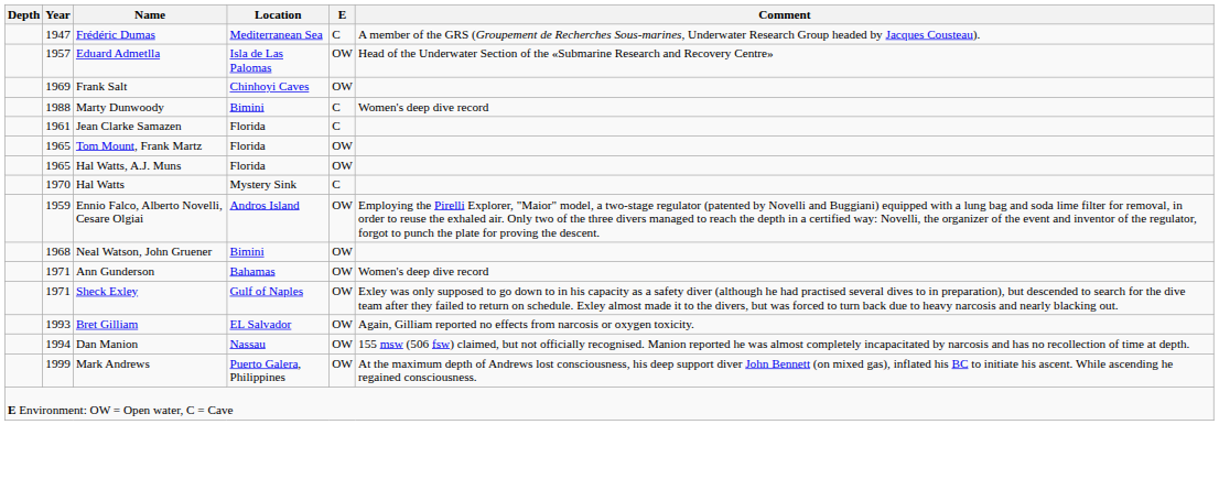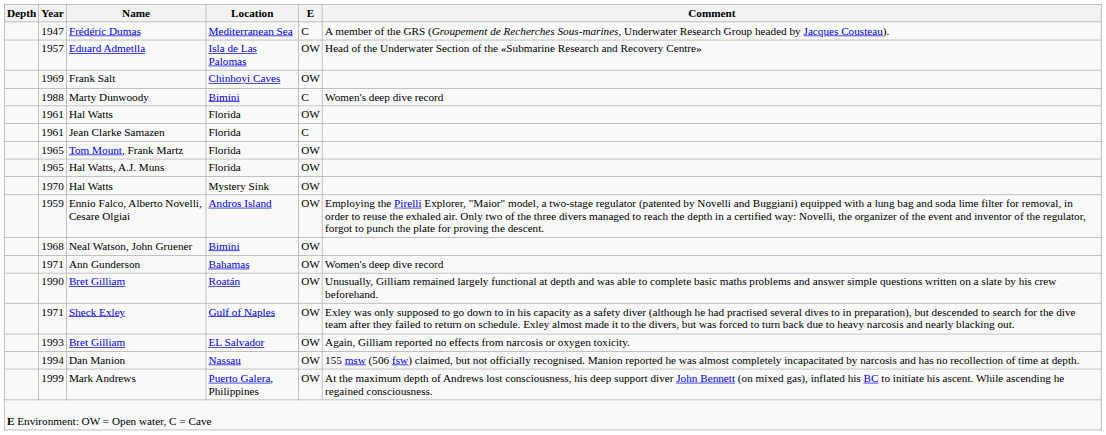 <table class="wikitable sortable">
 <tr>
 <th>Depth</th>
 <th>Year</th>
 <th style=width:12em;>Name</th>
 <th>Location</th>
 <th>E</th>
 <th>Comment</th>
 </tr>
 <tr style="vertical-align: top;">
 <td></td>
 <td>1947</td>
 <td><a href='#'>Frédéric Dumas</a></td>
 <td><a href='#'>Mediterranean Sea</a></td>
 <td>C</td>
 <td style="vertical-align: top">A member of the GRS (<em>Groupement de Recherches Sous-marines</em>, Underwater Research Group headed by <a href='#'>Jacques Cousteau</a>).</td>
 </tr>
 <tr style="vertical-align: top;">
 <td></td>
 <td>1957</td>
 <td><a href='#'>Eduard Admetlla</a></td>
 <td><a href='#'>Isla de Las Palomas</a></td>
 <td>OW</td>
 <td style="vertical-align: top">Head of the Underwater Section of the «Submarine Research and Recovery Centre»</td>
 </tr>
 <tr style="vertical-align: top;">
 <td></td>
 <td>1969</td>
 <td>Frank Salt</td>
 <td><a href='#'>Chinhoyi Caves</a></td>
 <td>OW</td>
 <td></td>
 </tr>
 <tr>
 <td></td>
 <td>1988</td>
 <td>Marty Dunwoody</td>
 <td><a href='#'>Bimini</a></td>
 <td>C</td>
 <td style="vertical-align: top">Women's deep dive record</td>
 </tr>
 <tr style="vertical-align: top;">
 <td></td>
 <td>1961</td>
+<td>Hal Watts</td>
+<td>Florida</td>
+<td>OW</td>
+<td></td>
+</tr>
+<tr style="vertical-align: top;">
+<td></td>
+<td>1961</td>
 <td>Jean Clarke Samazen</td>
 <td>Florida</td>
 <td>C</td>
 <td></td>
 </tr>
 <tr style="vertical-align: top;">
 <td></td>
 <td>1965</td>
 <td><a href='#'>Tom Mount</a>, Frank Martz</td>
 <td>Florida</td>
 <td>OW</td>
 <td></td>
 </tr>
 <tr style="vertical-align: top;">
 <td></td>
 <td>1965</td>
 <td>Hal Watts, A.J. Muns</td>
 <td>Florida</td>
 <td>OW</td>
 <td></td>
 </tr>
 <tr>
 <td></td>
 <td>1970</td>
 <td>Hal Watts</td>
 <td>Mystery Sink</td>
-<td>C</td>
+<td>OW</td>
 <td></td>
 </tr>
 <tr style="vertical-align: top;">
 <td></td>
 <td>1959</td>
 <td>Ennio Falco, Alberto Novelli, Cesare Olgiai</td>
 <td><a href='#'>Andros Island</a></td>
 <td>OW</td>
 <td style="vertical-align: top">Employing the <a href='#'>Pirelli</a> Explorer, "Maior" model, a two-stage regulator (patented by Novelli and Buggiani) equipped with a lung bag and soda lime filter for <a href='#'></a> removal, in order to reuse the exhaled air. Only two of the three divers managed to reach the depth in a certified way: Novelli, the organizer of the event and inventor of the regulator, forgot to punch the plate for proving the descent.</td>
 </tr>
 <tr style="vertical-align: top;">
 <td></td>
 <td>1968</td>
 <td>Neal Watson, John Gruener</td>
 <td><a href='#'>Bimini</a></td>
 <td>OW</td>
 <td></td>
 </tr>
 <tr style="vertical-align: top;">
 <td></td>
 <td>1971</td>
 <td>Ann Gunderson</td>
 <td><a href='#'>Bahamas</a></td>
 <td>OW</td>
 <td style="vertical-align: top">Women's deep dive record</td>
+</tr>
+<tr style="vertical-align: top;">
+<td></td>
+<td>1990</td>
+<td><a href='#'>Bret Gilliam</a></td>
+<td><a href='#'>Roatán</a></td>
+<td>OW</td>
+<td style="vertical-align: top">Unusually, Gilliam remained largely functional at depth and was able to complete basic maths problems and answer simple questions written on a slate by his crew beforehand.</td>
 </tr>
 <tr style="vertical-align: top;">
 <td></td>
 <td>1971</td>
 <td><a href='#'>Sheck Exley</a></td>
 <td><a href='#'>Gulf of Naples</a></td>
 <td>OW</td>
 <td style="vertical-align: top">Exley  was only supposed to go down to  in his capacity as a safety diver (although he had practised several dives to  in preparation), but descended to search for the dive team after they failed to return on schedule. Exley almost made it to the divers, but was forced to turn back due to heavy narcosis and nearly blacking out.</td>
 </tr>
 <tr style="vertical-align: top;">
 <td></td>
 <td>1993</td>
 <td><a href='#'>Bret Gilliam</a></td>
 <td><a href='#'>EL Salvador</a></td>
 <td>OW</td>
 <td style="vertical-align: top">Again, Gilliam reported no effects from narcosis or oxygen toxicity.</td>
 </tr>
 <tr style="vertical-align: top;">
 <td></td>
 <td>1994</td>
 <td>Dan Manion</td>
 <td><a href='#'>Nassau</a></td>
 <td>OW</td>
 <td style="vertical-align: top">155 <a href='#'>msw</a> (506 <a href='#'>fsw</a>) claimed, but not officially recognised. Manion reported he was almost completely incapacitated by narcosis and has no recollection of time at depth.</td>
 </tr>
 <tr style="vertical-align: top;">
 <td></td>
 <td>1999</td>
 <td>Mark Andrews</td>
 <td><a href='#'>Puerto Galera</a>, Philippines</td>
 <td>OW</td>
 <td style="vertical-align: top">At the maximum depth of  Andrews lost consciousness, his deep support diver <a href='#'>John Bennett</a> (on mixed gas), inflated his <a href='#'>BC</a> to initiate his ascent. While ascending he regained consciousness.</td>
 </tr>
 <tr class="sortbottom">
 <td class="hintergrundfarbe5" colspan="6"><br><strong>E</strong> Environment: OW = Open water, C = Cave</td>
 </tr>
 </table>
